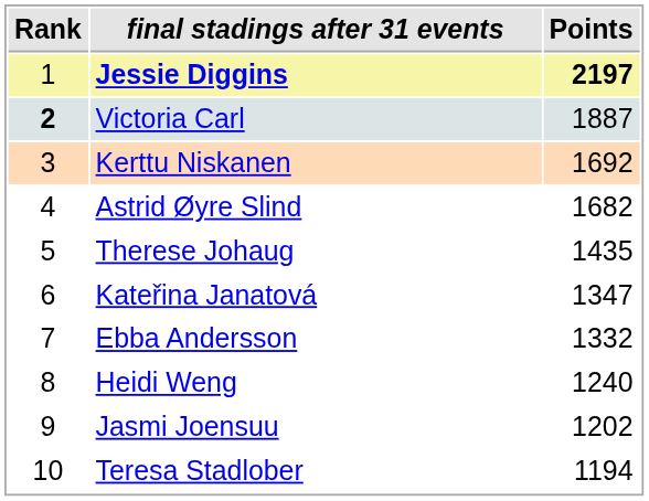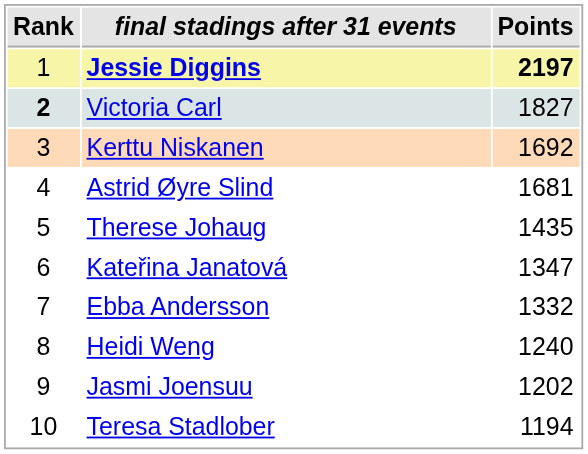 <table cellspacing="1" cellpadding="3" style="border:1px solid #AAAAAA;font-size:86%">
 <tr style="background-color: #E4E4E4;">
 <th style="border-bottom:1px solid #AAAAAA" width=10>Rank</th>
 <th style="border-bottom:1px solid #AAAAAA" width=220><em>final stadings after 31 events</em></th>
 <th style="border-bottom:1px solid #AAAAAA" width=20 align=right>Points</th>
 </tr>
 <tr style="background:#f7f6a8;">
 <td align=center>1</td>
 <td> <strong><a href='#'>Jessie Diggins</a></strong>  </td>
 <td align=right><strong>2197</strong></td>
 </tr>
 <tr style="background:#dce5e5;">
 <td align=center><strong>2</strong></td>
 <td> <a href='#'>Victoria Carl</a></td>
-<td align=right>1887</td>
+<td align=right>1827</td>
 </tr>
 <tr style="background:#ffdab9;">
 <td align=center>3</td>
 <td> <a href='#'>Kerttu Niskanen</a></td>
 <td align=right>1692</td>
 </tr>
 <tr>
 <td align=center>4</td>
 <td> <a href='#'>Astrid Øyre Slind</a></td>
-<td align=right>1682</td>
+<td align=right>1681</td>
 </tr>
 <tr>
 <td align=center>5</td>
 <td> <a href='#'>Therese Johaug</a></td>
 <td align=right>1435</td>
 </tr>
 <tr>
 <td align=center>6</td>
 <td> <a href='#'>Kateřina Janatová</a></td>
 <td align=right>1347</td>
 </tr>
 <tr>
 <td align=center>7</td>
 <td> <a href='#'>Ebba Andersson</a></td>
 <td align=right>1332</td>
 </tr>
 <tr>
 <td align=center>8</td>
 <td> <a href='#'>Heidi Weng</a></td>
 <td align=right>1240</td>
 </tr>
 <tr>
 <td align=center>9</td>
 <td> <a href='#'>Jasmi Joensuu</a></td>
 <td align=right>1202</td>
 </tr>
 <tr>
 <td align=center>10</td>
 <td> <a href='#'>Teresa Stadlober</a></td>
 <td align=right>1194</td>
 </tr>
 </table>
